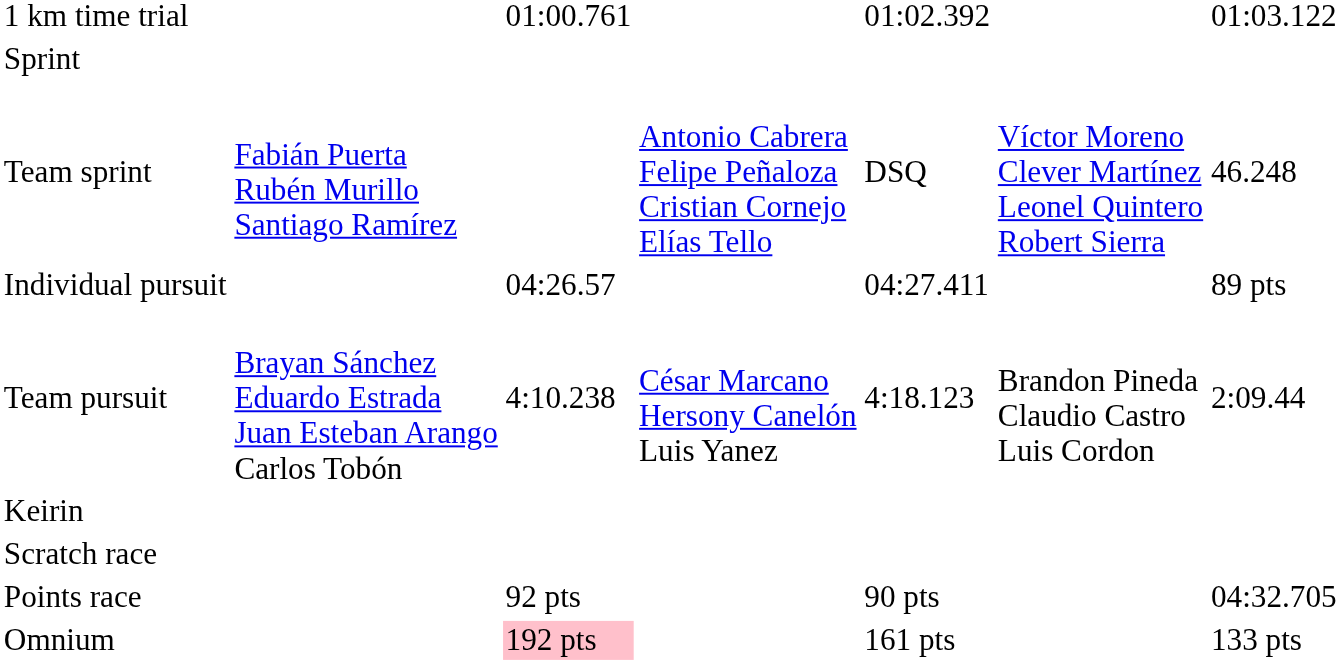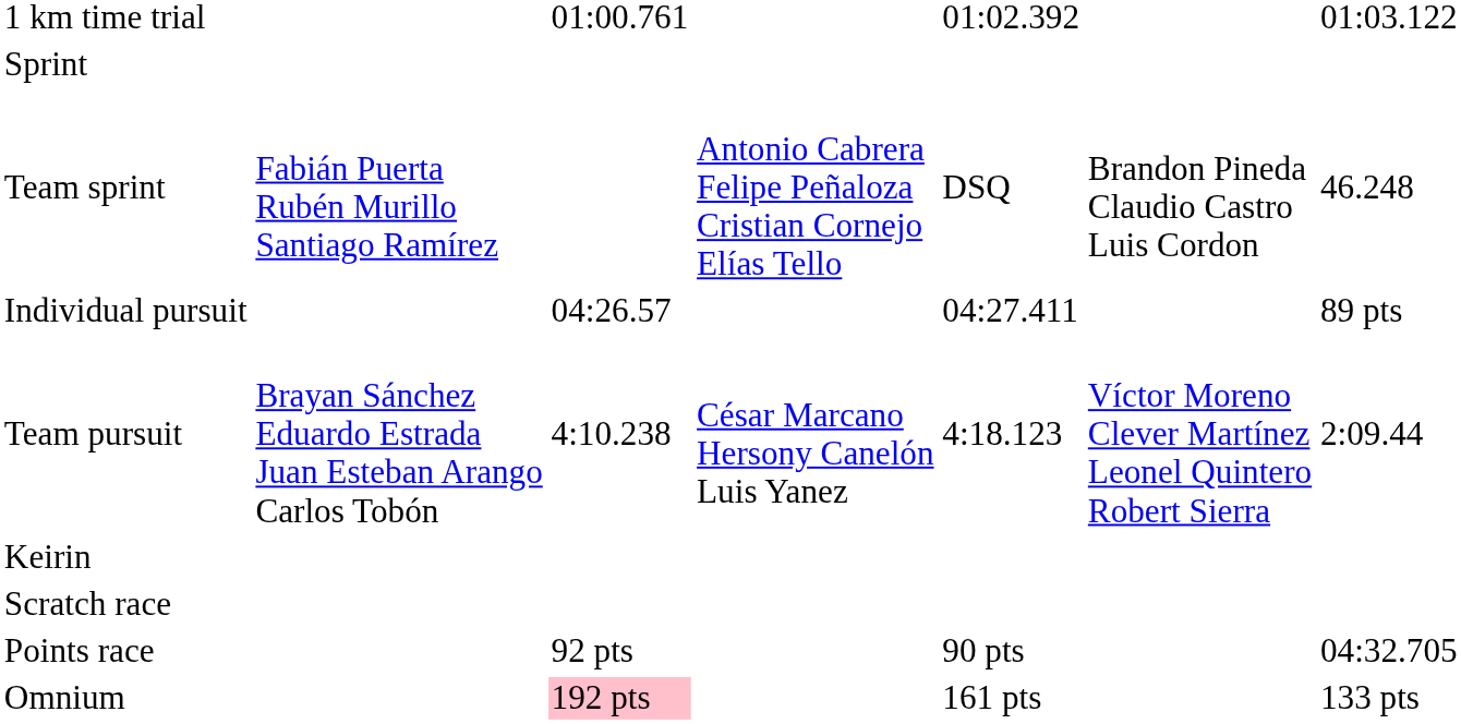 <table>
 <tr>
 <td>1 km time trial</td>
 <td></td>
 <td>01:00.761</td>
 <td></td>
 <td>01:02.392</td>
 <td></td>
 <td>01:03.122</td>
 </tr>
 <tr>
 <td>Sprint</td>
 <td colspan=2></td>
 <td colspan=2></td>
 <td colspan=2></td>
 </tr>
 <tr>
 <td>Team sprint</td>
 <td colspan=2><br><a href='#'>Fabián Puerta</a><br><a href='#'>Rubén Murillo</a><br><a href='#'>Santiago Ramírez</a></td>
 <td><br><a href='#'>Antonio Cabrera</a><br><a href='#'>Felipe Peñaloza</a><br><a href='#'>Cristian Cornejo</a><br><a href='#'>Elías Tello</a></td>
 <td>DSQ</td>
-<td><br><a href='#'>Víctor Moreno</a><br><a href='#'>Clever Martínez</a><br><a href='#'>Leonel Quintero</a><br><a href='#'>Robert Sierra</a></td>
+<td><br>Brandon Pineda<br>Claudio Castro<br>Luis Cordon</td>
 <td>46.248</td>
 </tr>
 <tr>
 <td>Individual pursuit</td>
 <td></td>
 <td>04:26.57</td>
 <td></td>
 <td>04:27.411</td>
 <td></td>
 <td>89 pts</td>
 </tr>
 <tr>
 <td>Team pursuit</td>
 <td><br><a href='#'>Brayan Sánchez</a><br><a href='#'>Eduardo Estrada</a><br><a href='#'>Juan Esteban Arango</a><br>Carlos Tobón</td>
 <td>4:10.238</td>
 <td><br><a href='#'>César Marcano</a><br><a href='#'>Hersony Canelón</a><br>Luis Yanez</td>
 <td>4:18.123</td>
-<td><br>Brandon Pineda<br>Claudio Castro<br>Luis Cordon</td>
+<td><br><a href='#'>Víctor Moreno</a><br><a href='#'>Clever Martínez</a><br><a href='#'>Leonel Quintero</a><br><a href='#'>Robert Sierra</a></td>
 <td>2:09.44</td>
 </tr>
 <tr>
 <td>Keirin</td>
 <td colspan=2></td>
 <td colspan=2></td>
 <td colspan=2></td>
 </tr>
 <tr>
 <td>Scratch race</td>
 <td colspan=2></td>
 <td colspan=2></td>
 <td colspan=2></td>
 </tr>
 <tr>
 <td>Points race</td>
 <td></td>
 <td>92 pts</td>
 <td></td>
 <td>90 pts</td>
 <td></td>
 <td>04:32.705</td>
 </tr>
 <tr>
 <td>Omnium</td>
 <td></td>
 <td style="background: pink;">192 pts</td>
 <td></td>
 <td>161 pts</td>
 <td></td>
 <td>133 pts</td>
 </tr>
 </table>
